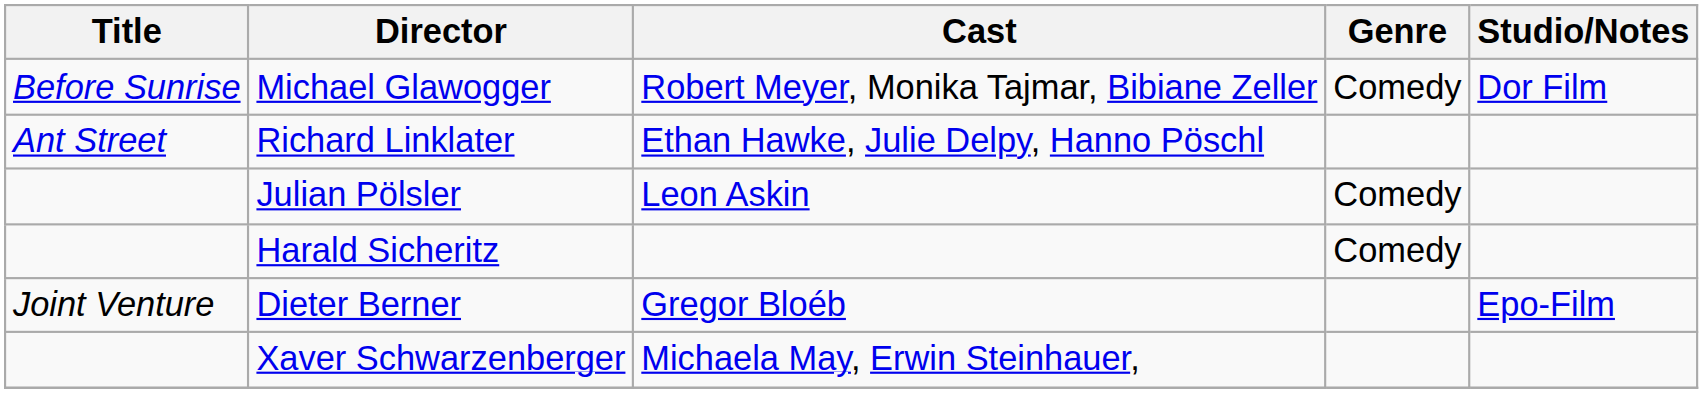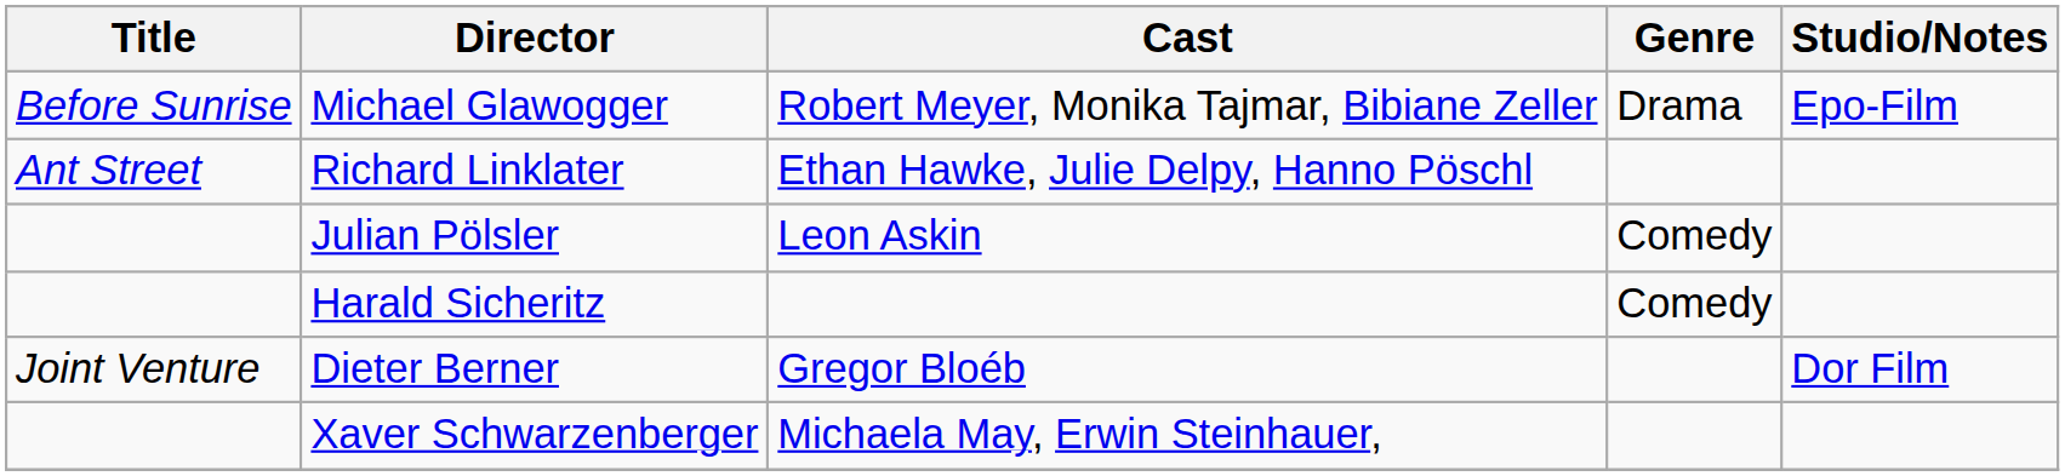 <table class="wikitable">
 <tr>
 <th>Title</th>
 <th>Director</th>
 <th>Cast</th>
 <th>Genre</th>
 <th>Studio/Notes</th>
 </tr>
 <tr>
 <td><em><a href='#'>Before Sunrise</a></em></td>
 <td><a href='#'>Michael Glawogger</a></td>
 <td><a href='#'>Robert Meyer</a>, Monika Tajmar, <a href='#'>Bibiane Zeller</a></td>
-<td>Comedy</td>
-<td><a href='#'>Dor Film</a></td>
+<td>Drama</td>
+<td><a href='#'>Epo-Film</a></td>
 </tr>
 <tr>
 <td><em><a href='#'>Ant Street</a></em></td>
 <td><a href='#'>Richard Linklater</a></td>
 <td><a href='#'>Ethan Hawke</a>, <a href='#'>Julie Delpy</a>, <a href='#'>Hanno Pöschl</a></td>
 <td></td>
 <td></td>
 </tr>
 <tr>
 <td></td>
 <td><a href='#'>Julian Pölsler</a></td>
 <td><a href='#'>Leon Askin</a></td>
 <td>Comedy</td>
 <td></td>
 </tr>
 <tr>
 <td></td>
 <td><a href='#'>Harald Sicheritz</a></td>
 <td></td>
 <td>Comedy</td>
 <td></td>
 </tr>
 <tr>
 <td><em>Joint Venture</em></td>
 <td><a href='#'>Dieter Berner</a></td>
 <td><a href='#'>Gregor Bloéb</a></td>
 <td></td>
-<td><a href='#'>Epo-Film</a></td>
+<td><a href='#'>Dor Film</a></td>
 </tr>
 <tr>
 <td><em></em></td>
 <td><a href='#'>Xaver Schwarzenberger</a></td>
 <td><a href='#'>Michaela May</a>, <a href='#'>Erwin Steinhauer</a>, </td>
 <td></td>
 <td></td>
 </tr>
 <tr>
 </tr>
 </table>
